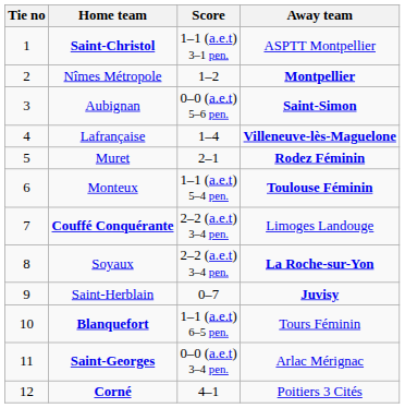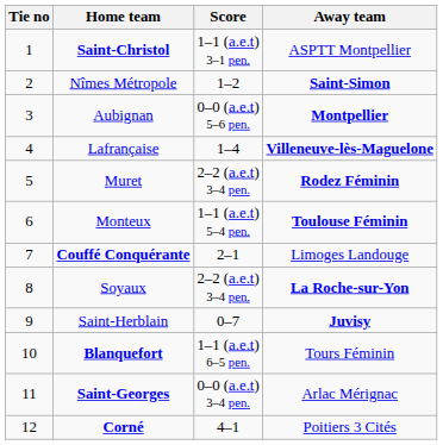 <table class="wikitable" style="text-align:center">
 <tr>
 <th>Tie no</th>
 <th>Home team</th>
 <th>Score</th>
 <th>Away team</th>
 </tr>
 <tr>
 <td>1</td>
 <td><strong><a href='#'>Saint-Christol</a></strong></td>
 <td>1–1 (<a href='#'>a.e.t</a>) <br> <small>3–1 <a href='#'>pen.</a></small></td>
 <td><a href='#'>ASPTT Montpellier</a></td>
 </tr>
 <tr>
 <td>2</td>
 <td><a href='#'>Nîmes Métropole</a></td>
 <td>1–2</td>
-<td><strong><a href='#'>Montpellier</a></strong></td>
+<td><strong><a href='#'>Saint-Simon</a></strong></td>
 </tr>
 <tr>
 <td>3</td>
 <td><a href='#'>Aubignan</a></td>
 <td>0–0 (<a href='#'>a.e.t</a>) <br> <small>5–6 <a href='#'>pen.</a></small></td>
-<td><strong><a href='#'>Saint-Simon</a></strong></td>
+<td><strong><a href='#'>Montpellier</a></strong></td>
 </tr>
 <tr>
 <td>4</td>
 <td><a href='#'>Lafrançaise</a></td>
 <td>1–4</td>
 <td><strong><a href='#'>Villeneuve-lès-Maguelone</a></strong></td>
 </tr>
 <tr>
 <td>5</td>
 <td><a href='#'>Muret</a></td>
-<td>2–1</td>
+<td>2–2 (<a href='#'>a.e.t</a>) <br> <small>3–4 <a href='#'>pen.</a></small></td>
 <td><strong><a href='#'>Rodez Féminin</a></strong></td>
 </tr>
 <tr>
 <td>6</td>
 <td><a href='#'>Monteux</a></td>
 <td>1–1 (<a href='#'>a.e.t</a>) <br> <small>5–4 <a href='#'>pen.</a></small></td>
 <td><strong><a href='#'>Toulouse Féminin</a></strong></td>
 </tr>
 <tr>
 <td>7</td>
 <td><strong><a href='#'>Couffé Conquérante</a></strong></td>
-<td>2–2 (<a href='#'>a.e.t</a>) <br> <small>3–4 <a href='#'>pen.</a></small></td>
+<td>2–1</td>
 <td><a href='#'>Limoges Landouge</a></td>
 </tr>
 <tr>
 <td>8</td>
 <td><a href='#'>Soyaux</a></td>
 <td>2–2 (<a href='#'>a.e.t</a>) <br> <small>3–4 <a href='#'>pen.</a></small></td>
 <td><strong><a href='#'>La Roche-sur-Yon</a></strong></td>
 </tr>
 <tr>
 <td>9</td>
 <td><a href='#'>Saint-Herblain</a></td>
 <td>0–7</td>
 <td><strong><a href='#'>Juvisy</a></strong></td>
 </tr>
 <tr>
 <td>10</td>
 <td><strong><a href='#'>Blanquefort</a></strong></td>
 <td>1–1 (<a href='#'>a.e.t</a>) <br> <small>6–5 <a href='#'>pen.</a></small></td>
 <td><a href='#'>Tours Féminin</a></td>
 </tr>
 <tr>
 <td>11</td>
 <td><strong><a href='#'>Saint-Georges</a></strong></td>
 <td>0–0 (<a href='#'>a.e.t</a>) <br> <small>3–4 <a href='#'>pen.</a></small></td>
 <td><a href='#'>Arlac Mérignac</a></td>
 </tr>
 <tr>
 <td>12</td>
 <td><strong><a href='#'>Corné</a></strong></td>
 <td>4–1</td>
 <td><a href='#'>Poitiers 3 Cités</a></td>
 </tr>
 </table>
